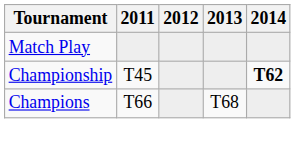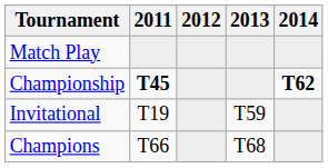 <table class="wikitable" style="text-align:center;">
 <tr>
 <th>Tournament</th>
 <th>2011</th>
 <th>2012</th>
 <th>2013</th>
 <th>2014</th>
 </tr>
 <tr>
 <td align="left"><a href='#'>Match Play</a></td>
 <td style="background:#eeeeee;"></td>
 <td style="background:#eeeeee;"></td>
 <td style="background:#eeeeee;"></td>
 <td style="background:#eeeeee;"></td>
 </tr>
 <tr>
 <td align="left"><a href='#'>Championship</a></td>
-<td>T45</td>
+<td><strong>T45</strong></td>
 <td style="background:#eeeeee;"></td>
 <td style="background:#eeeeee;"></td>
 <td><strong>T62</strong></td>
+</tr>
+<tr>
+<td align="left"><a href='#'>Invitational</a></td>
+<td>T19</td>
+<td style="background:#eeeeee;"></td>
+<td>T59</td>
+<td style="background:#eeeeee;"></td>
 </tr>
 <tr>
 <td align="left"><a href='#'>Champions</a></td>
 <td>T66</td>
 <td style="background:#eeeeee;"></td>
 <td>T68</td>
 <td style="background:#eeeeee;"></td>
 </tr>
 </table>
